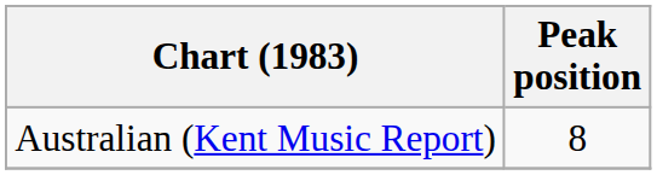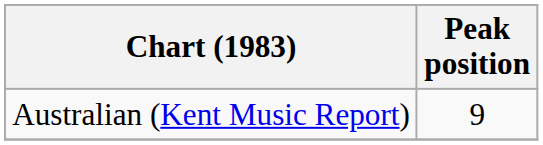 <table class="wikitable">
 <tr>
 <th>Chart (1983)</th>
 <th>Peak<br>position</th>
 </tr>
 <tr>
 <td>Australian (<a href='#'>Kent Music Report</a>)</td>
-<td align="center">8</td>
+<td align="center">9</td>
 </tr>
 <tr>
 </tr>
 </table>
